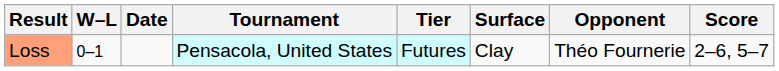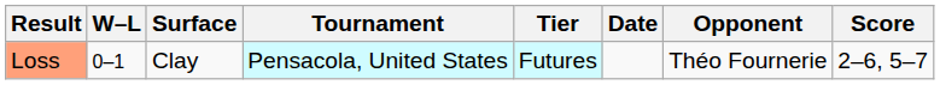 <table class="sortable wikitable">
 <tr>
 <th>Result</th>
 <th class="unsortable">W–L</th>
-<th>Date</th>
+<th>Surface</th>
 <th>Tournament</th>
 <th>Tier</th>
-<th>Surface</th>
+<th>Date</th>
 <th>Opponent</th>
 <th class="unsortable">Score</th>
 </tr>
 <tr>
 <td style="background:#ffa07a;">Loss</td>
 <td><small>0–1</small></td>
-<td></td>
+<td>Clay</td>
 <td style="background:#cffcff;">Pensacola, United States</td>
 <td style="background:#cffcff;">Futures</td>
-<td>Clay</td>
+<td></td>
 <td> Théo Fournerie</td>
 <td>2–6, 5–7</td>
 </tr>
 </table>
